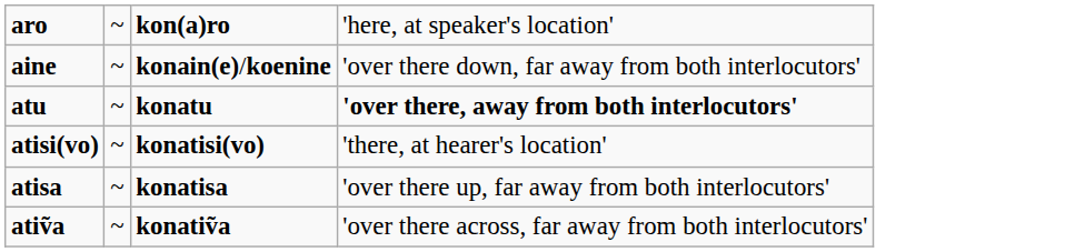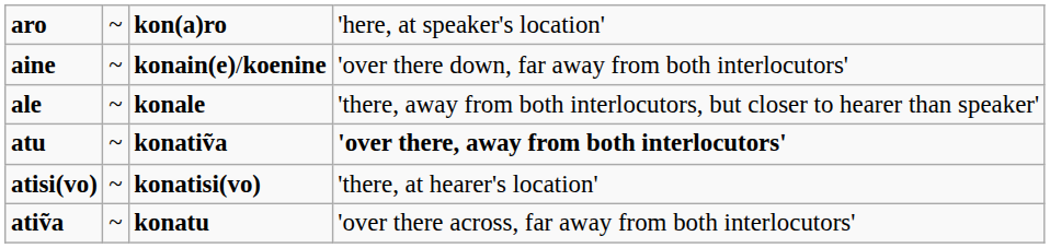 <table class="wikitable">
 <tr>
 <td><strong>aro</strong></td>
 <td>~</td>
 <td><strong>kon(a)ro</strong></td>
 <td>'here, at speaker's location'</td>
 </tr>
 <tr>
 <td><strong>aine</strong></td>
 <td>~</td>
 <td><strong>konain(e)</strong>/<strong>koenine</strong></td>
 <td>'over there down, far away from both interlocutors'</td>
 </tr>
 <tr>
+<td><strong>ale</strong></td>
+<td>~</td>
+<td><strong>konale</strong></td>
+<td>'there, away from both interlocutors, but closer to hearer than speaker'</td>
+</tr>
+<tr>
 <td><strong>atu</strong></td>
 <td>~</td>
-<td><strong>konatu</strong></td>
+<td><strong>konatiṽa</strong></td>
 <td><strong>'over there, away from both interlocutors'</strong></td>
 </tr>
 <tr>
 <td><strong>atisi(vo)</strong></td>
 <td>~</td>
 <td><strong>konatisi(vo)</strong></td>
 <td>'there, at hearer's location'</td>
 </tr>
 <tr>
-<td><strong>atisa</strong></td>
-<td>~</td>
-<td><strong>konatisa</strong></td>
-<td>'over there up, far away from both interlocutors'</td>
-</tr>
-<tr>
 <td><strong>atiṽa</strong></td>
 <td>~</td>
-<td><strong>konatiṽa</strong></td>
+<td><strong>konatu</strong></td>
 <td>'over there across, far away from both interlocutors'</td>
 </tr>
 </table>
